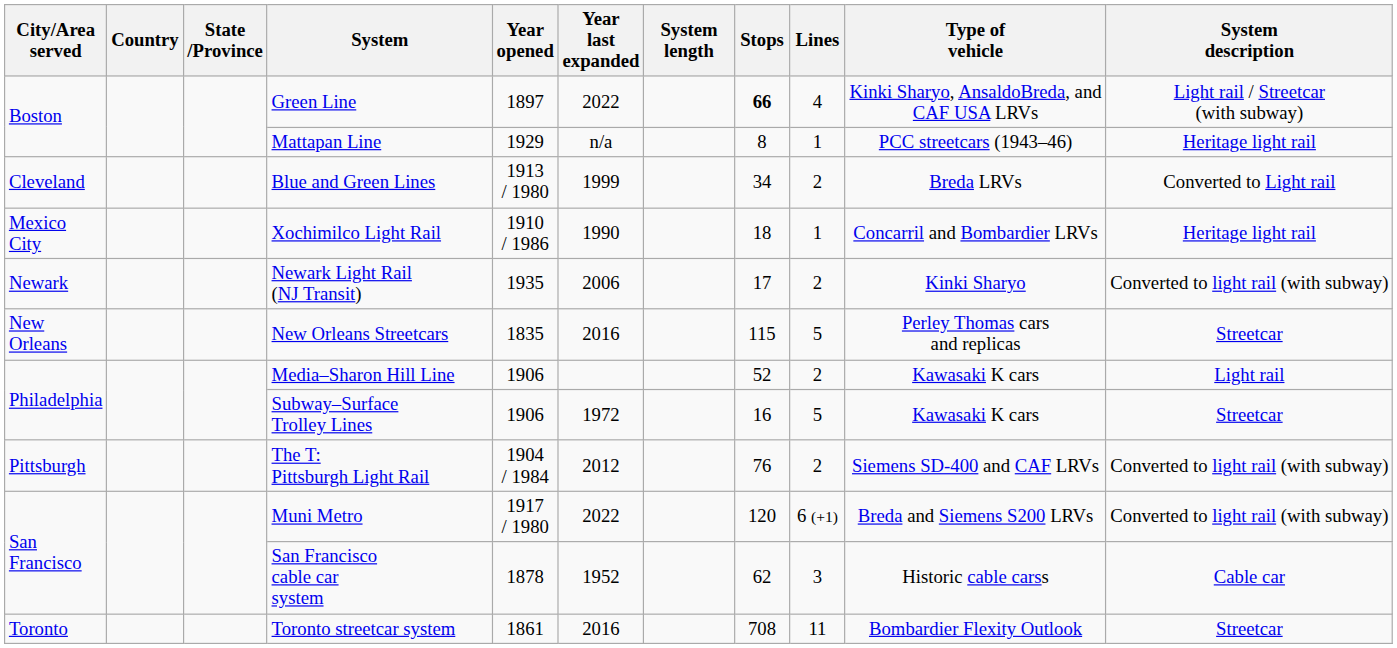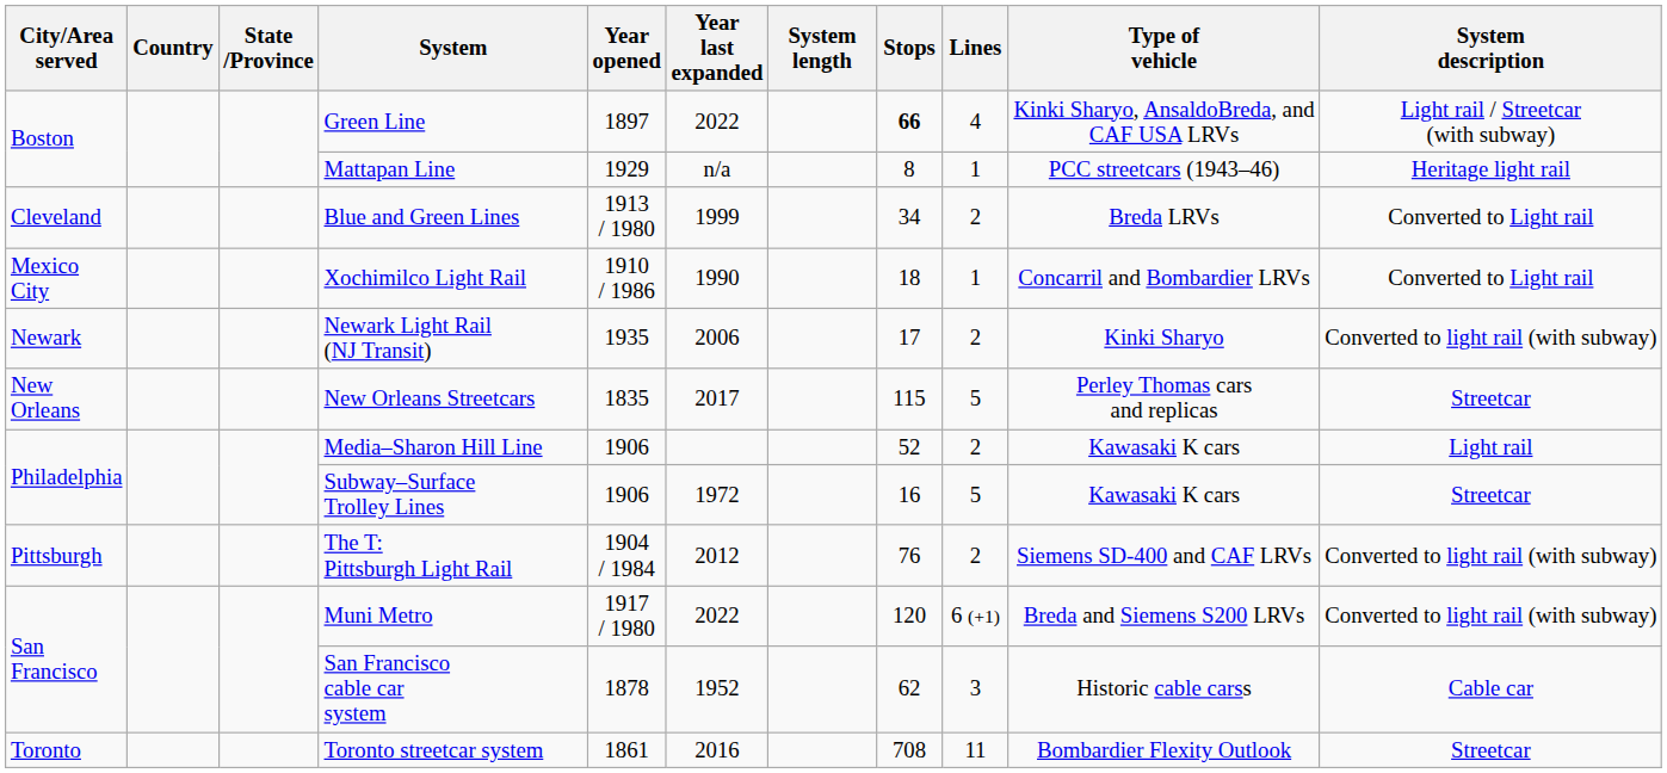 <table class="wikitable sortable" style="text-align:center;">
 <tr>
 <th width="80px">City/Area served</th>
 <th width="40px">Country</th>
 <th width="40px">State<br>/Province</th>
 <th width="185px">System</th>
 <th width="40px">Year<br>opened</th>
 <th>Year<br>last<br>expanded</th>
 <th width="70px" data-sort-type="number">System<br>length</th>
 <th width="40px" data-sort-type="number">Stops</th>
 <th width="40px" data-sort-type="number">Lines</th>
 <th>Type of<br>vehicle</th>
 <th>System<br>description</th>
 </tr>
 <tr>
 <td rowspan="2" style="text-align:left;"><a href='#'>Boston</a></td>
 <td rowspan="2"></td>
 <td rowspan="2"></td>
 <td style="text-align:left;"><a href='#'>Green Line</a></td>
 <td>1897</td>
 <td>2022</td>
 <td></td>
 <td><strong>66</strong></td>
 <td>4</td>
 <td><a href='#'>Kinki Sharyo</a>, <a href='#'>AnsaldoBreda</a>, and<br><a href='#'>CAF USA</a> LRVs</td>
 <td><a href='#'>Light rail</a> / <a href='#'>Streetcar</a><br>(with subway)</td>
 </tr>
 <tr>
 <td style="text-align:left;"><a href='#'>Mattapan Line</a></td>
 <td>1929</td>
 <td>n/a</td>
 <td></td>
 <td>8</td>
 <td>1</td>
 <td><a href='#'>PCC streetcars</a> (1943–46)</td>
 <td><a href='#'>Heritage light rail</a></td>
 </tr>
 <tr>
 <td style="text-align:left;"><a href='#'>Cleveland</a></td>
 <td></td>
 <td></td>
 <td style="text-align:left;"><a href='#'>Blue and Green Lines</a></td>
 <td>1913<br>/ 1980</td>
 <td>1999</td>
 <td></td>
 <td>34</td>
 <td>2</td>
 <td><a href='#'>Breda</a> LRVs</td>
 <td>Converted to <a href='#'>Light rail</a></td>
 </tr>
 <tr>
 <td style="text-align:left;"><a href='#'>Mexico City</a></td>
 <td></td>
 <td></td>
 <td style="text-align:left;"><a href='#'>Xochimilco Light Rail</a></td>
 <td>1910<br>/ 1986</td>
 <td>1990</td>
 <td></td>
 <td>18</td>
 <td>1</td>
 <td><a href='#'>Concarril</a> and <a href='#'>Bombardier</a> LRVs</td>
-<td><a href='#'>Heritage light rail</a></td>
+<td>Converted to <a href='#'>Light rail</a></td>
 </tr>
 <tr>
 <td style="text-align:left;"><a href='#'>Newark</a></td>
 <td></td>
 <td></td>
 <td style="text-align:left;"><a href='#'>Newark Light Rail</a> <br>(<a href='#'>NJ Transit</a>)</td>
 <td>1935</td>
 <td>2006</td>
 <td></td>
 <td>17</td>
 <td>2</td>
 <td><a href='#'>Kinki Sharyo</a></td>
 <td>Converted to <a href='#'>light rail</a> (with subway)</td>
 </tr>
 <tr>
 <td style="text-align:left;"><a href='#'>New Orleans</a></td>
 <td></td>
 <td></td>
 <td style="text-align:left;"><a href='#'>New Orleans Streetcars</a></td>
 <td>1835</td>
-<td>2016</td>
+<td>2017</td>
 <td></td>
 <td>115</td>
 <td>5</td>
 <td><a href='#'>Perley Thomas</a> cars<br>and replicas</td>
 <td><a href='#'>Streetcar</a></td>
 </tr>
 <tr>
 <td rowspan="2" style="text-align:left;"><a href='#'>Philadelphia</a></td>
 <td rowspan="2"></td>
 <td rowspan="2"></td>
 <td style="text-align:left;"><a href='#'>Media–Sharon Hill Line</a></td>
 <td>1906</td>
 <td></td>
 <td></td>
 <td>52</td>
 <td>2</td>
 <td><a href='#'>Kawasaki</a> K cars</td>
 <td><a href='#'>Light rail</a></td>
 </tr>
 <tr>
 <td style="text-align:left;"><a href='#'>Subway–Surface<br>Trolley Lines</a></td>
 <td>1906</td>
 <td>1972</td>
 <td></td>
 <td>16</td>
 <td>5</td>
 <td><a href='#'>Kawasaki</a> K cars</td>
 <td><a href='#'>Streetcar</a></td>
 </tr>
 <tr>
 <td style="text-align:left;"><a href='#'>Pittsburgh</a></td>
 <td></td>
 <td></td>
 <td style="text-align:left;"><a href='#'>The T: <br>Pittsburgh Light Rail</a></td>
 <td>1904<br>/ 1984</td>
 <td>2012</td>
 <td></td>
 <td>76</td>
 <td>2</td>
 <td><a href='#'>Siemens SD-400</a> and <a href='#'>CAF</a> LRVs</td>
 <td>Converted to <a href='#'>light rail</a> (with subway)</td>
 </tr>
 <tr>
 <td rowspan="2" style="text-align:left;"><a href='#'>San Francisco</a></td>
 <td rowspan="2"></td>
 <td rowspan="2"></td>
 <td style="text-align:left;"><a href='#'>Muni Metro</a></td>
 <td>1917<br>/ 1980</td>
 <td>2022</td>
 <td></td>
 <td>120</td>
 <td>6 <small>(+1)</small></td>
 <td><a href='#'>Breda</a> and <a href='#'>Siemens S200</a> LRVs</td>
 <td>Converted to <a href='#'>light rail</a> (with subway)</td>
 </tr>
 <tr>
 <td style="text-align:left;"><a href='#'>San Francisco<br>cable car<br>system</a></td>
 <td>1878</td>
 <td>1952</td>
 <td></td>
 <td>62</td>
 <td>3</td>
 <td>Historic <a href='#'>cable cars</a>s</td>
 <td><a href='#'>Cable car</a></td>
 </tr>
 <tr>
 <td style="text-align:left;"><a href='#'>Toronto</a></td>
 <td></td>
 <td></td>
 <td style="text-align:left;"><a href='#'>Toronto streetcar system</a></td>
 <td>1861</td>
 <td>2016</td>
 <td></td>
 <td>708</td>
 <td>11</td>
 <td><a href='#'>Bombardier Flexity Outlook</a></td>
 <td><a href='#'>Streetcar</a></td>
 </tr>
 </table>
